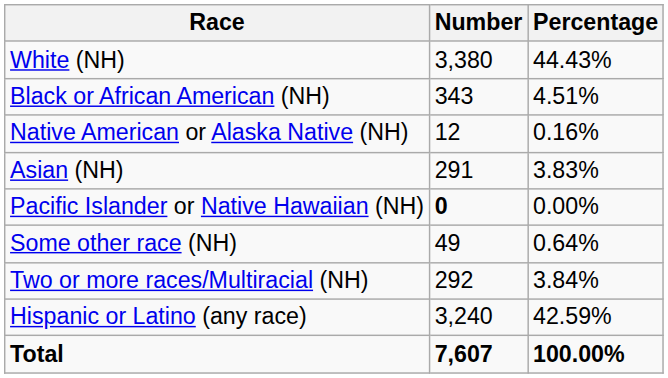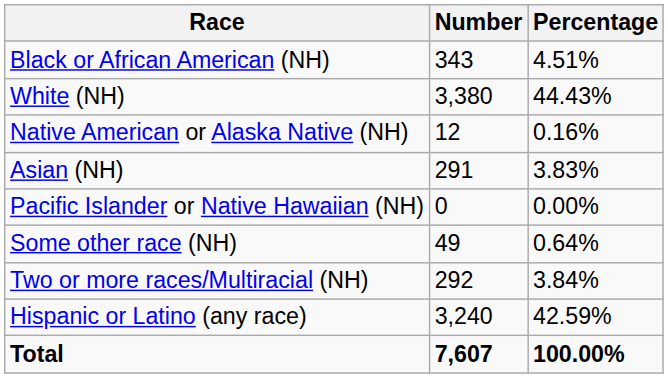 <table class="wikitable">
 <tr>
 <th>Race</th>
 <th>Number</th>
 <th>Percentage</th>
 </tr>
 <tr>
+<td><a href='#'>Black or African American</a> (NH)</td>
+<td>343</td>
+<td>4.51%</td>
+</tr>
+<tr>
 <td><a href='#'>White</a> (NH)</td>
 <td>3,380</td>
 <td>44.43%</td>
-</tr>
-<tr>
-<td><a href='#'>Black or African American</a> (NH)</td>
-<td>343</td>
-<td>4.51%</td>
 </tr>
 <tr>
 <td><a href='#'>Native American</a> or <a href='#'>Alaska Native</a> (NH)</td>
 <td>12</td>
 <td>0.16%</td>
 </tr>
 <tr>
 <td><a href='#'>Asian</a> (NH)</td>
 <td>291</td>
 <td>3.83%</td>
 </tr>
 <tr>
 <td><a href='#'>Pacific Islander</a> or <a href='#'>Native Hawaiian</a> (NH)</td>
-<td><strong>0</strong></td>
+<td>0</td>
 <td>0.00%</td>
 </tr>
 <tr>
 <td><a href='#'>Some other race</a> (NH)</td>
 <td>49</td>
 <td>0.64%</td>
 </tr>
 <tr>
 <td><a href='#'>Two or more races/Multiracial</a> (NH)</td>
 <td>292</td>
 <td>3.84%</td>
 </tr>
 <tr>
 <td><a href='#'>Hispanic or Latino</a> (any race)</td>
 <td>3,240</td>
 <td>42.59%</td>
 </tr>
 <tr>
 <td><strong>Total</strong></td>
 <td><strong>7,607</strong></td>
 <td><strong>100.00%</strong></td>
 </tr>
 </table>
